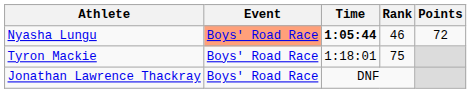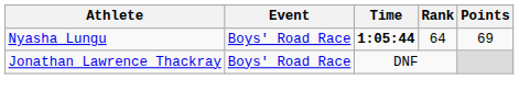 <table class="wikitable" border="1" style="font-size:90%">
 <tr>
 <th>Athlete</th>
 <th>Event</th>
 <th>Time</th>
 <th>Rank</th>
 <th>Points</th>
 </tr>
 <tr>
 <td><a href='#'>Nyasha Lungu</a></td>
-<td style="background: lightsalmon;"><a href='#'>Boys' Road Race</a></td>
+<td><a href='#'>Boys' Road Race</a></td>
 <td align=center><strong>1:05:44</strong></td>
-<td align=center>46</td>
-<td align=center>72</td>
-</tr>
-<tr>
-<td><a href='#'>Tyron Mackie</a></td>
-<td><a href='#'>Boys' Road Race</a></td>
-<td align=center>1:18:01</td>
-<td align=center>75</td>
-<td bgcolor=#DCDCDC></td>
+<td align=center>64</td>
+<td align=center>69</td>
 </tr>
 <tr>
 <td><a href='#'>Jonathan Lawrence Thackray</a></td>
 <td><a href='#'>Boys' Road Race</a></td>
 <td align=center colspan=2>DNF</td>
 <td bgcolor=#DCDCDC></td>
 </tr>
 </table>
